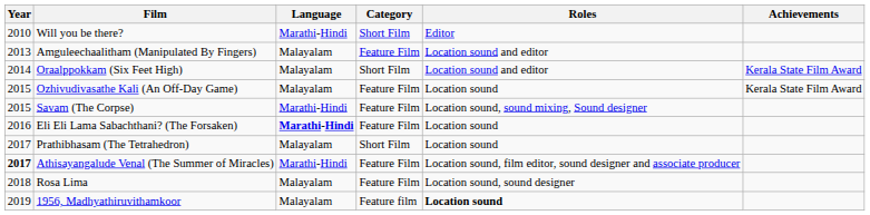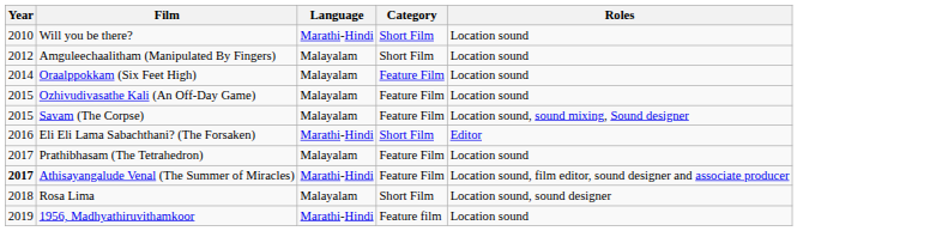 <table class="wikitable sortable">
 <tr>
 <th>Year</th>
 <th>Film</th>
 <th>Language</th>
 <th>Category</th>
 <th>Roles</th>
-<th>Achievements</th>
 </tr>
 <tr>
 <td>2010</td>
 <td>Will you be there?</td>
 <td><a href='#'>Marathi</a>-<a href='#'>Hindi</a></td>
 <td><a href='#'>Short Film</a></td>
-<td><a href='#'>Editor</a></td>
-<td></td>
+<td>Location sound</td>
 </tr>
 <tr>
-<td>2013</td>
+<td>2012</td>
 <td>Amguleechaalitham (Manipulated By Fingers)</td>
 <td>Malayalam</td>
-<td><a href='#'>Feature Film</a></td>
-<td><a href='#'>Location sound</a> and editor</td>
-<td></td>
+<td>Short Film</td>
+<td>Location sound</td>
 </tr>
 <tr>
 <td>2014</td>
 <td><a href='#'>Oraalppokkam</a> (Six Feet High)</td>
 <td>Malayalam</td>
-<td>Short Film</td>
-<td><a href='#'>Location sound</a> and editor</td>
-<td><a href='#'>Kerala State Film Award</a></td>
+<td><a href='#'>Feature Film</a></td>
+<td>Location sound</td>
 </tr>
 <tr>
 <td>2015</td>
 <td><a href='#'>Ozhivudivasathe Kali</a> (An Off-Day Game)</td>
 <td>Malayalam</td>
 <td>Feature Film</td>
 <td>Location sound</td>
-<td>Kerala State Film Award</td>
 </tr>
 <tr>
 <td>2015</td>
 <td><a href='#'>Savam</a> (The Corpse)</td>
-<td><a href='#'>Marathi</a>-<a href='#'>Hindi</a></td>
+<td>Malayalam</td>
 <td>Feature Film</td>
 <td>Location sound, <a href='#'>sound mixing</a>, <a href='#'>Sound designer</a></td>
-<td></td>
 </tr>
 <tr>
 <td>2016</td>
 <td>Eli Eli Lama Sabachthani? (The Forsaken)</td>
-<td><strong><a href='#'>Marathi</a>-<a href='#'>Hindi</a></strong></td>
-<td>Feature Film</td>
-<td>Location sound</td>
-<td></td>
+<td><a href='#'>Marathi</a>-<a href='#'>Hindi</a></td>
+<td><a href='#'>Short Film</a></td>
+<td><a href='#'>Editor</a></td>
 </tr>
 <tr>
 <td>2017</td>
 <td>Prathibhasam (The Tetrahedron)</td>
 <td>Malayalam</td>
-<td>Short Film</td>
+<td>Feature Film</td>
 <td>Location sound</td>
-<td></td>
 </tr>
 <tr>
 <td><strong>2017</strong></td>
 <td><a href='#'>Athisayangalude Venal</a> (The Summer of Miracles)</td>
 <td><a href='#'>Marathi</a>-<a href='#'>Hindi</a></td>
 <td>Feature Film</td>
 <td>Location sound, film editor, sound designer and <a href='#'>associate producer</a></td>
-<td></td>
 </tr>
 <tr>
 <td>2018</td>
 <td>Rosa Lima</td>
 <td>Malayalam</td>
-<td>Feature Film</td>
+<td>Short Film</td>
 <td>Location sound, sound designer</td>
-<td></td>
 </tr>
 <tr>
 <td>2019</td>
 <td><a href='#'>1956, Madhyathiruvithamkoor</a></td>
-<td>Malayalam</td>
+<td><a href='#'>Marathi</a>-<a href='#'>Hindi</a></td>
 <td>Feature film</td>
-<td><strong>Location sound</strong></td>
-<td></td>
+<td>Location sound</td>
 </tr>
 </table>
